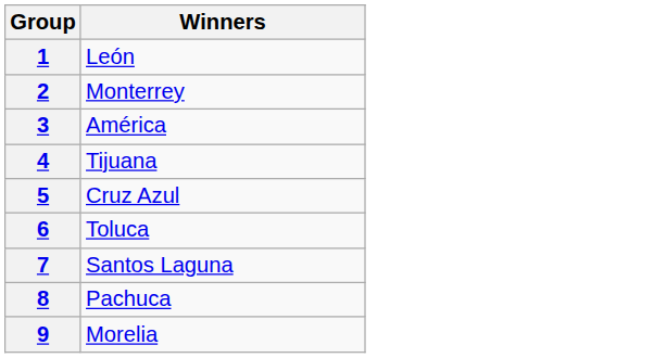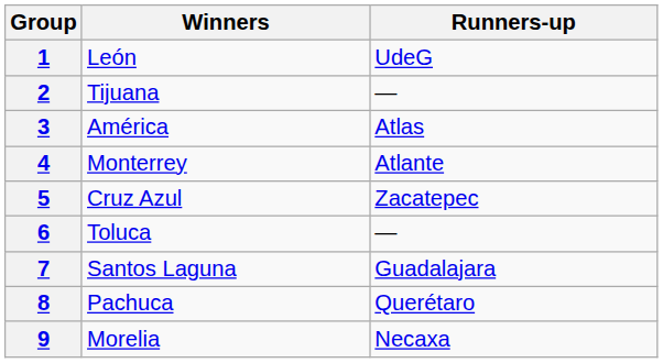 <table class="wikitable">
 <tr>
 <th>Group</th>
 <th width=200>Winners</th>
+<th width=200>Runners-up</th>
 </tr>
 <tr>
 <th><a href='#'>1</a></th>
 <td><a href='#'>León</a></td>
+<td><a href='#'>UdeG</a></td>
 </tr>
 <tr>
 <th><a href='#'>2</a></th>
-<td><a href='#'>Monterrey</a></td>
+<td><a href='#'>Tijuana</a></td>
+<td>—</td>
 </tr>
 <tr>
 <th><a href='#'>3</a></th>
 <td><a href='#'>América</a></td>
+<td><a href='#'>Atlas</a></td>
 </tr>
 <tr>
 <th><a href='#'>4</a></th>
-<td><a href='#'>Tijuana</a></td>
+<td><a href='#'>Monterrey</a></td>
+<td><a href='#'>Atlante</a></td>
 </tr>
 <tr>
 <th><a href='#'>5</a></th>
 <td><a href='#'>Cruz Azul</a></td>
+<td><a href='#'>Zacatepec</a></td>
 </tr>
 <tr>
 <th><a href='#'>6</a></th>
 <td><a href='#'>Toluca</a></td>
+<td>—</td>
 </tr>
 <tr>
 <th><a href='#'>7</a></th>
 <td><a href='#'>Santos Laguna</a></td>
+<td><a href='#'>Guadalajara</a></td>
 </tr>
 <tr>
 <th><a href='#'>8</a></th>
 <td><a href='#'>Pachuca</a></td>
+<td><a href='#'>Querétaro</a></td>
 </tr>
 <tr>
 <th><a href='#'>9</a></th>
 <td><a href='#'>Morelia</a></td>
+<td><a href='#'>Necaxa</a></td>
 </tr>
 </table>
